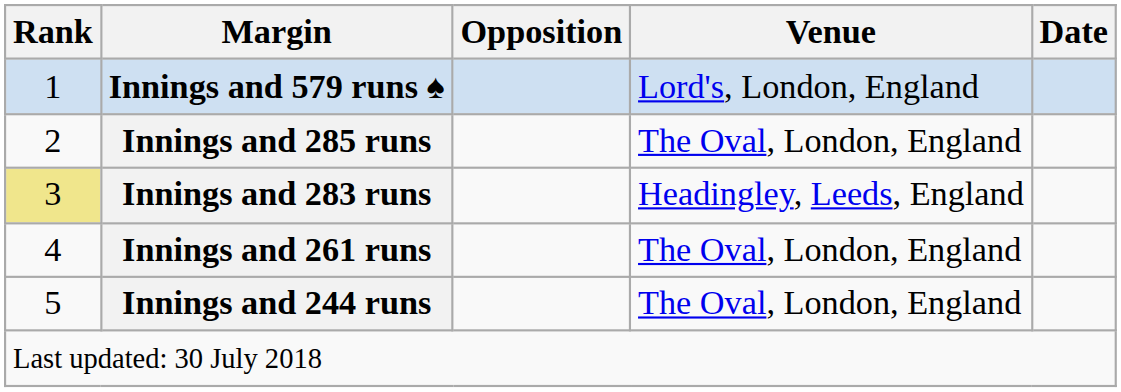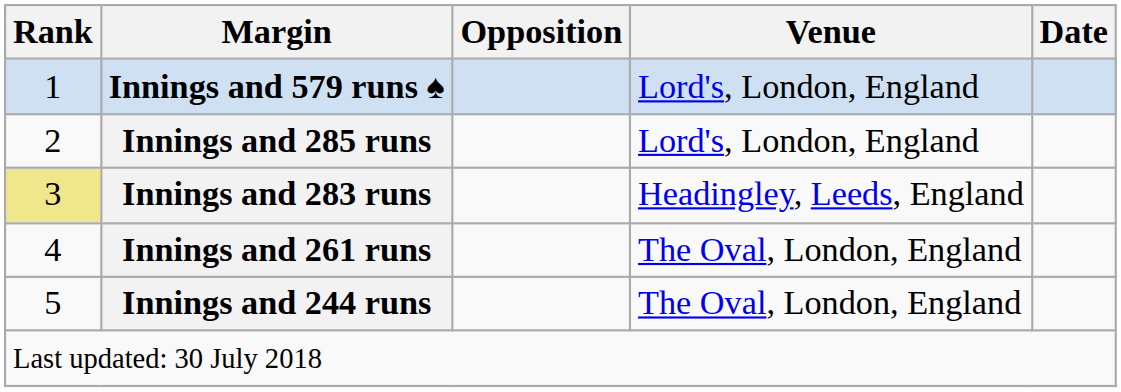 <table class="wikitable plainrowheaders sortable">
 <tr>
 <th scope=col>Rank</th>
 <th scope=col>Margin</th>
 <th scope=col>Opposition</th>
 <th scope=col>Venue</th>
 <th scope=col>Date</th>
 </tr>
 <tr bgcolor=#cee0f2>
 <td align=center>1</td>
 <th scope=row style="background:#cee0f2; text-align:center;">Innings and 579 runs ♠</th>
 <td></td>
 <td><a href='#'>Lord's</a>, London, England</td>
 <td><a href='#'></a></td>
 </tr>
 <tr>
 <td align=center>2</td>
 <th scope=row style=text-align:center;>Innings and 285 runs</th>
 <td></td>
-<td><a href='#'>The Oval</a>, London, England</td>
+<td><a href='#'>Lord's</a>, London, England</td>
 <td><a href='#'></a></td>
 </tr>
 <tr>
 <td align=center style="background: khaki;">3</td>
 <th scope=row style=text-align:center;>Innings and 283 runs</th>
 <td></td>
 <td><a href='#'>Headingley</a>, <a href='#'>Leeds</a>, England</td>
 <td><a href='#'></a></td>
 </tr>
 <tr>
 <td align=center>4</td>
 <th scope=row style=text-align:center;>Innings and 261 runs</th>
 <td></td>
 <td><a href='#'>The Oval</a>, London, England</td>
 <td><a href='#'></a></td>
 </tr>
 <tr>
 <td align=center>5</td>
 <th scope=row style=text-align:center;>Innings and 244 runs</th>
 <td></td>
 <td><a href='#'>The Oval</a>, London, England</td>
 <td><a href='#'></a></td>
 </tr>
 <tr class=sortbottom>
 <td colspan=5><small>Last updated: 30 July 2018</small></td>
 </tr>
 </table>
